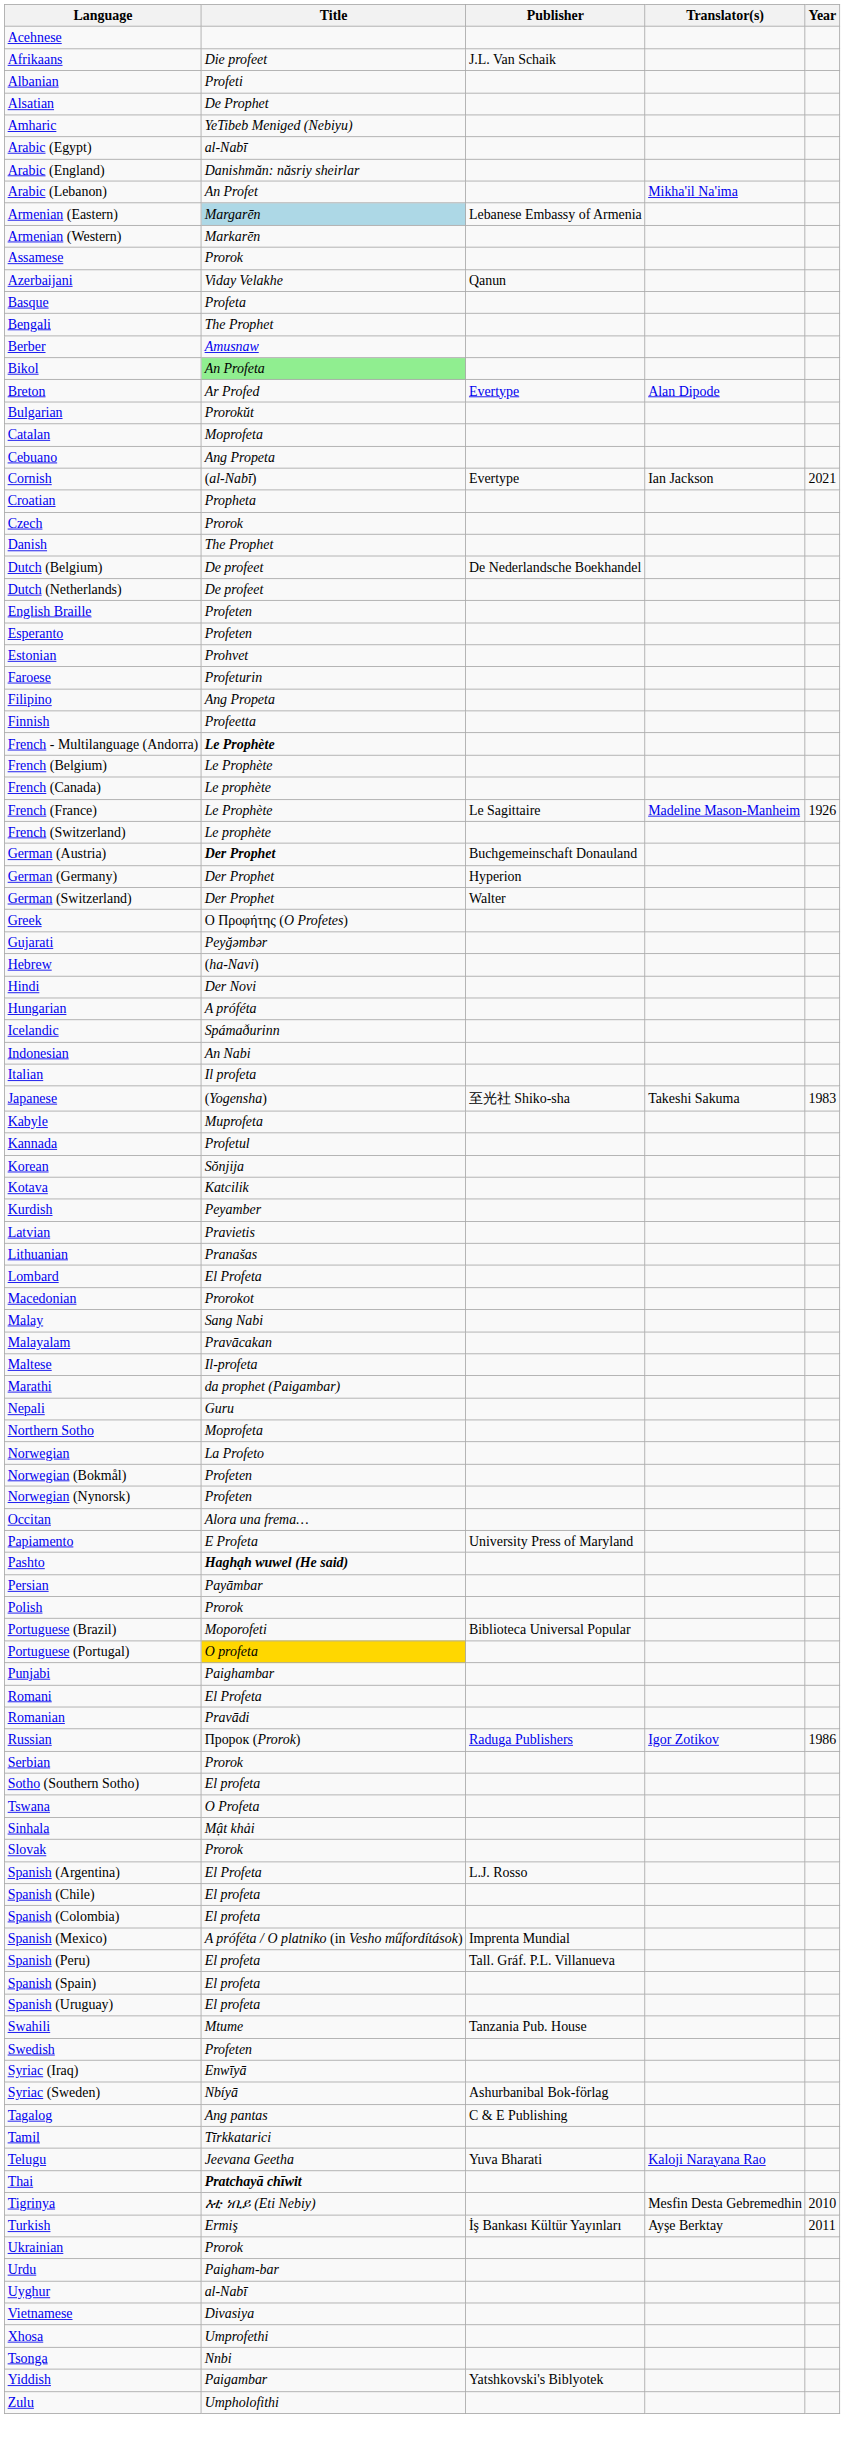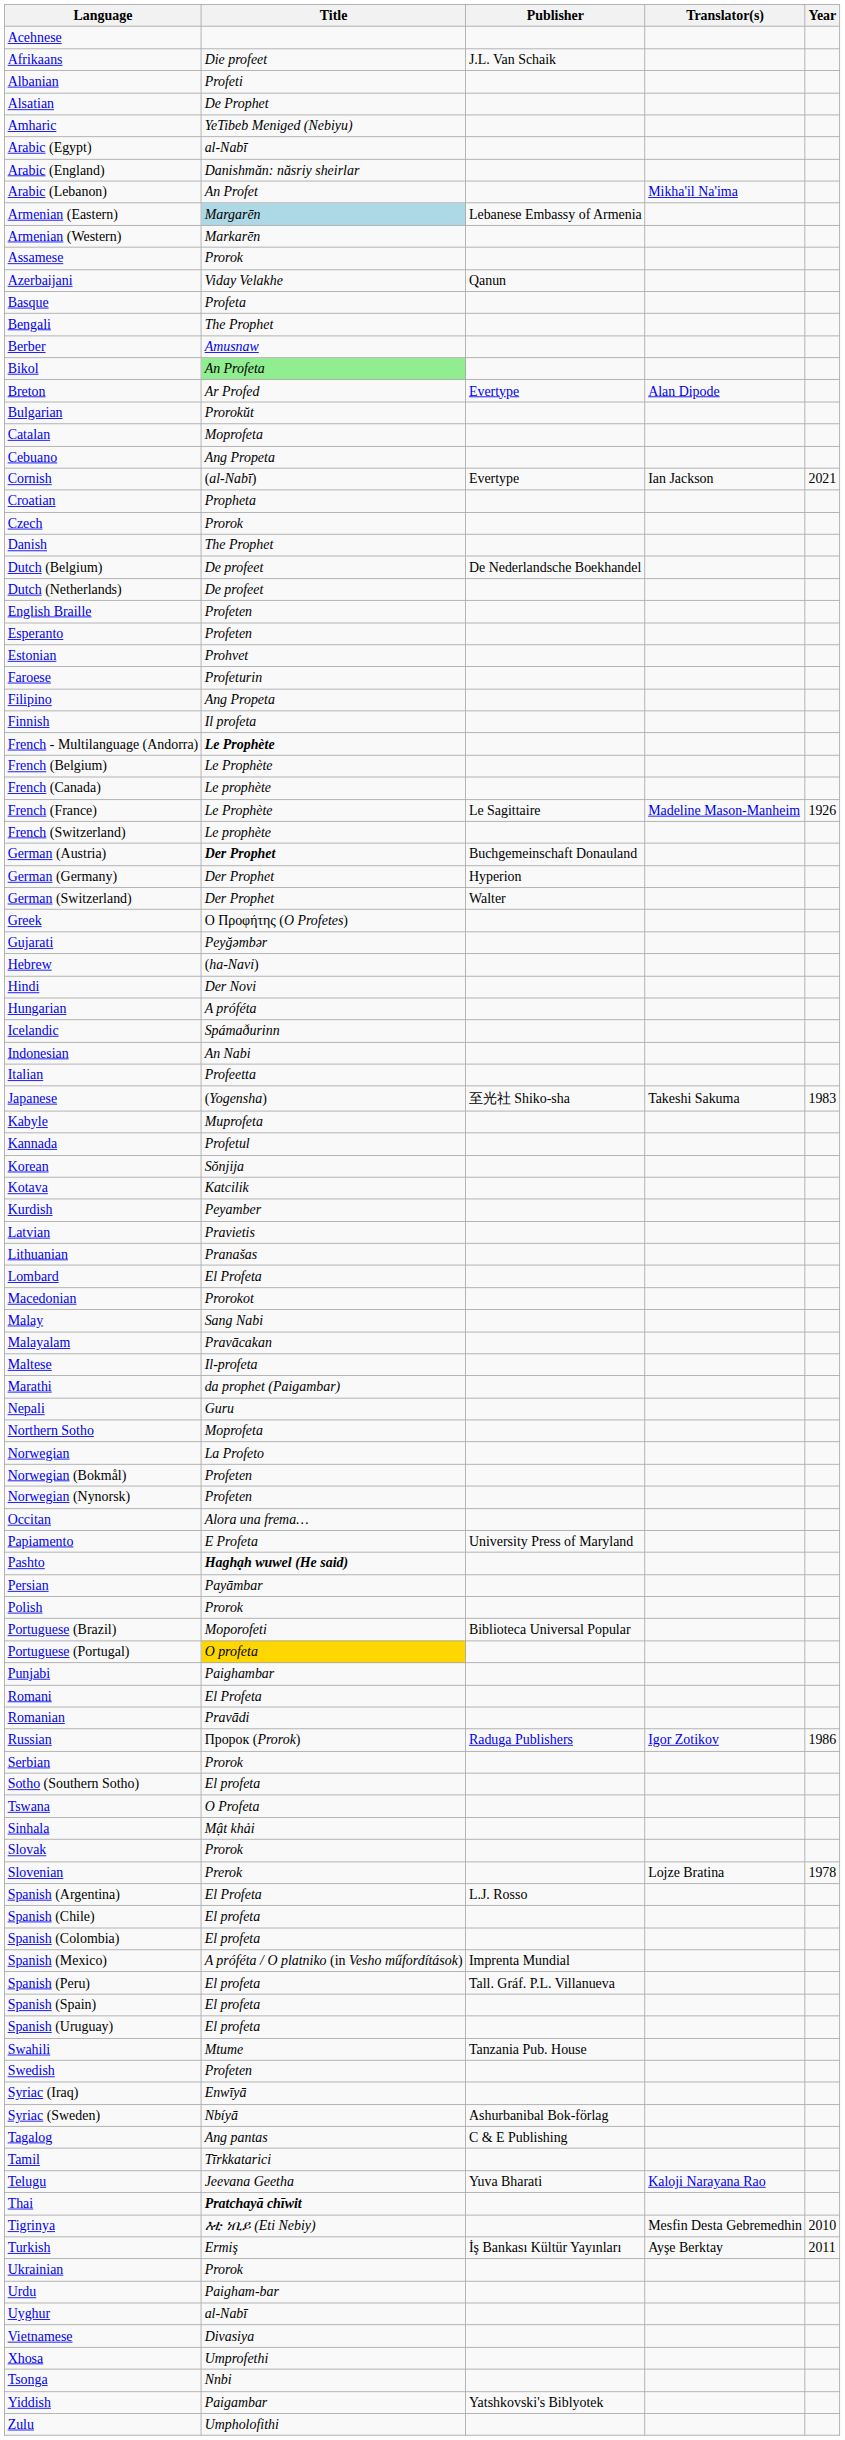 <table class="wikitable sortable">
 <tr>
 <th>Language</th>
 <th>Title</th>
 <th>Publisher</th>
 <th>Translator(s)</th>
 <th>Year</th>
 </tr>
 <tr>
 <td><a href='#'>Acehnese</a></td>
 <td></td>
 <td></td>
 <td></td>
 <td></td>
 </tr>
 <tr>
 <td><a href='#'>Afrikaans</a></td>
 <td><em>Die profeet</em></td>
 <td>J.L. Van Schaik</td>
 <td></td>
 <td></td>
 </tr>
 <tr>
 <td><a href='#'>Albanian</a></td>
 <td><em>Profeti</em></td>
 <td></td>
 <td></td>
 <td></td>
 </tr>
 <tr>
 <td><a href='#'>Alsatian</a></td>
 <td><em>De Prophet</em></td>
 <td></td>
 <td></td>
 <td></td>
 </tr>
 <tr>
 <td><a href='#'>Amharic</a></td>
 <td><em>YeTibeb Meniged (Nebiyu)</em></td>
 <td></td>
 <td></td>
 <td></td>
 </tr>
 <tr>
 <td><a href='#'>Arabic</a> (Egypt)</td>
 <td><em>al-Nabī</em></td>
 <td></td>
 <td></td>
 <td></td>
 </tr>
 <tr>
 <td><a href='#'>Arabic</a> (England)</td>
 <td><em>Danishmăn: năsriy sheirlar</em></td>
 <td></td>
 <td></td>
 <td></td>
 </tr>
 <tr>
 <td><a href='#'>Arabic</a> (Lebanon)</td>
 <td><em>An Profet</em></td>
 <td></td>
 <td><a href='#'>Mikha'il Na'ima</a></td>
 <td></td>
 </tr>
 <tr>
 <td><a href='#'>Armenian</a> (Eastern)</td>
 <td style="background: lightblue;"><em>Margarēn</em></td>
 <td>Lebanese Embassy of Armenia</td>
 <td></td>
 <td></td>
 </tr>
 <tr>
 <td><a href='#'>Armenian</a> (Western)</td>
 <td><em>Markarēn</em></td>
 <td></td>
 <td></td>
 <td></td>
 </tr>
 <tr>
 <td><a href='#'>Assamese</a></td>
 <td><em>Prorok</em></td>
 <td></td>
 <td></td>
 <td></td>
 </tr>
 <tr>
 <td><a href='#'>Azerbaijani</a></td>
 <td><em>Viday Velakhe</em></td>
 <td>Qanun</td>
 <td></td>
 <td></td>
 </tr>
 <tr>
 <td><a href='#'>Basque</a></td>
 <td><em>Profeta</em></td>
 <td></td>
 <td></td>
 <td></td>
 </tr>
 <tr>
 <td><a href='#'>Bengali</a></td>
 <td><em>The Prophet</em></td>
 <td></td>
 <td></td>
 <td></td>
 </tr>
 <tr>
 <td><a href='#'>Berber</a></td>
 <td><em><a href='#'>Amusnaw</a></em></td>
 <td></td>
 <td></td>
 <td></td>
 </tr>
 <tr>
 <td><a href='#'>Bikol</a></td>
 <td style="background: lightgreen;"><em>An Profeta</em></td>
 <td></td>
 <td></td>
 <td></td>
 </tr>
 <tr>
 <td><a href='#'>Breton</a></td>
 <td><em>Ar Profed</em></td>
 <td><a href='#'>Evertype</a></td>
 <td><a href='#'>Alan Dipode</a></td>
 <td></td>
 </tr>
 <tr>
 <td><a href='#'>Bulgarian</a></td>
 <td><em>Prorokŭt</em></td>
 <td></td>
 <td></td>
 <td></td>
 </tr>
 <tr>
 <td><a href='#'>Catalan</a></td>
 <td><em>Moprofeta</em></td>
 <td></td>
 <td></td>
 <td></td>
 </tr>
 <tr>
 <td><a href='#'>Cebuano</a></td>
 <td><em>Ang Propeta</em></td>
 <td></td>
 <td></td>
 <td></td>
 </tr>
 <tr>
 <td><a href='#'>Cornish</a></td>
 <td> (<em>al-Nabī</em>)</td>
 <td>Evertype</td>
 <td>Ian Jackson</td>
 <td>2021</td>
 </tr>
 <tr>
 <td><a href='#'>Croatian</a></td>
 <td><em>Propheta</em></td>
 <td></td>
 <td></td>
 <td></td>
 </tr>
 <tr>
 <td><a href='#'>Czech</a></td>
 <td><em>Prorok</em></td>
 <td></td>
 <td></td>
 <td></td>
 </tr>
 <tr>
 <td><a href='#'>Danish</a></td>
 <td><em>The Prophet</em></td>
 <td></td>
 <td></td>
 <td></td>
 </tr>
 <tr>
 <td><a href='#'>Dutch</a> (Belgium)</td>
 <td><em>De profeet</em></td>
 <td>De Nederlandsche Boekhandel</td>
 <td></td>
 <td></td>
 </tr>
 <tr>
 <td><a href='#'>Dutch</a> (Netherlands)</td>
 <td><em>De profeet</em></td>
 <td></td>
 <td></td>
 <td></td>
 </tr>
 <tr>
 <td><a href='#'>English Braille</a></td>
 <td><em>Profeten</em></td>
 <td></td>
 <td></td>
 <td></td>
 </tr>
 <tr>
 <td><a href='#'>Esperanto</a></td>
 <td><em>Profeten</em></td>
 <td></td>
 <td></td>
 <td></td>
 </tr>
 <tr>
 <td><a href='#'>Estonian</a></td>
 <td><em>Prohvet</em></td>
 <td></td>
 <td></td>
 <td></td>
 </tr>
 <tr>
 <td><a href='#'>Faroese</a></td>
 <td><em>Profeturin</em></td>
 <td></td>
 <td></td>
 <td></td>
 </tr>
 <tr>
 <td><a href='#'>Filipino</a></td>
 <td><em>Ang Propeta</em></td>
 <td></td>
 <td></td>
 <td></td>
 </tr>
 <tr>
 <td><a href='#'>Finnish</a></td>
-<td><em>Profeetta</em></td>
+<td><em>Il profeta</em></td>
 <td></td>
 <td></td>
 <td></td>
 </tr>
 <tr>
 <td><a href='#'>French</a> - Multilanguage (Andorra)</td>
 <td><strong><em>Le Prophète</em></strong></td>
 <td></td>
 <td></td>
 <td></td>
 </tr>
 <tr>
 <td><a href='#'>French</a> (Belgium)</td>
 <td><em>Le Prophète</em></td>
 <td></td>
 <td></td>
 <td></td>
 </tr>
 <tr>
 <td><a href='#'>French</a> (Canada)</td>
 <td><em>Le prophète</em></td>
 <td></td>
 <td></td>
 <td></td>
 </tr>
 <tr>
 <td><a href='#'>French</a> (France)</td>
 <td><em>Le Prophète</em></td>
 <td>Le Sagittaire</td>
 <td><a href='#'>Madeline Mason-Manheim</a></td>
 <td>1926</td>
 </tr>
 <tr>
 <td><a href='#'>French</a> (Switzerland)</td>
 <td><em>Le prophète</em></td>
 <td></td>
 <td></td>
 <td></td>
 </tr>
 <tr>
 <td><a href='#'>German</a> (Austria)</td>
 <td><strong><em>Der Prophet</em></strong></td>
 <td>Buchgemeinschaft Donauland</td>
 <td></td>
 <td></td>
 </tr>
 <tr>
 <td><a href='#'>German</a> (Germany)</td>
 <td><em>Der Prophet</em></td>
 <td>Hyperion</td>
 <td></td>
 <td></td>
 </tr>
 <tr>
 <td><a href='#'>German</a> (Switzerland)</td>
 <td><em>Der Prophet</em></td>
 <td>Walter</td>
 <td></td>
 <td></td>
 </tr>
 <tr>
 <td><a href='#'>Greek</a></td>
 <td>Ο Προφήτης (<em>O Profetes</em>)</td>
 <td></td>
 <td></td>
 <td></td>
 </tr>
 <tr>
 <td><a href='#'>Gujarati</a></td>
 <td><em>Peyğəmbər</em></td>
 <td></td>
 <td></td>
 <td></td>
 </tr>
 <tr>
 <td><a href='#'>Hebrew</a></td>
 <td> (<em>ha-Navi</em>)</td>
 <td></td>
 <td></td>
 <td></td>
 </tr>
 <tr>
 <td><a href='#'>Hindi</a></td>
 <td><em>Der Novi</em></td>
 <td></td>
 <td></td>
 <td></td>
 </tr>
 <tr>
 <td><a href='#'>Hungarian</a></td>
 <td><em>A próféta</em></td>
 <td></td>
 <td></td>
 <td></td>
 </tr>
 <tr>
 <td><a href='#'>Icelandic</a></td>
 <td><em>Spámaðurinn</em></td>
 <td></td>
 <td></td>
 <td></td>
 </tr>
 <tr>
 <td><a href='#'>Indonesian</a></td>
 <td><em>An Nabi</em></td>
 <td></td>
 <td></td>
 <td></td>
 </tr>
 <tr>
 <td><a href='#'>Italian</a></td>
-<td><em>Il profeta</em></td>
+<td><em>Profeetta</em></td>
 <td></td>
 <td></td>
 <td></td>
 </tr>
 <tr>
 <td><a href='#'>Japanese</a></td>
 <td> (<em>Yogensha</em>)</td>
 <td>至光社 Shiko-sha</td>
 <td> Takeshi Sakuma </td>
 <td>1983</td>
 </tr>
 <tr>
 <td><a href='#'>Kabyle</a></td>
 <td><em>Muprofeta</em></td>
 <td></td>
 <td></td>
 <td></td>
 </tr>
 <tr>
 <td><a href='#'>Kannada</a></td>
 <td><em>Profetul</em></td>
 <td></td>
 <td></td>
 <td></td>
 </tr>
 <tr>
 <td><a href='#'>Korean</a></td>
 <td><em>Sŏnjija</em></td>
 <td></td>
 <td></td>
 <td></td>
 </tr>
 <tr>
 <td><a href='#'>Kotava</a></td>
 <td><em>Katcilik</em></td>
 <td></td>
 <td></td>
 <td></td>
 </tr>
 <tr>
 <td><a href='#'>Kurdish</a></td>
 <td><em>Peyamber</em></td>
 <td></td>
 <td></td>
 <td></td>
 </tr>
 <tr>
 <td><a href='#'>Latvian</a></td>
 <td><em>Pravietis</em></td>
 <td></td>
 <td></td>
 <td></td>
 </tr>
 <tr>
 <td><a href='#'>Lithuanian</a></td>
 <td><em>Pranašas</em></td>
 <td></td>
 <td></td>
 <td></td>
 </tr>
 <tr>
 <td><a href='#'>Lombard</a></td>
 <td><em>El Profeta</em></td>
 <td></td>
 <td></td>
 <td></td>
 </tr>
 <tr>
 <td><a href='#'>Macedonian</a></td>
 <td><em>Prorokot</em></td>
 <td></td>
 <td></td>
 </tr>
 <tr>
 <td><a href='#'>Malay</a></td>
 <td><em>Sang Nabi</em></td>
 <td></td>
 <td></td>
 <td></td>
 </tr>
 <tr>
 <td><a href='#'>Malayalam</a></td>
 <td><em>Pravācakan</em></td>
 <td></td>
 <td></td>
 <td></td>
 </tr>
 <tr>
 <td><a href='#'>Maltese</a></td>
 <td><em>Il-profeta</em></td>
 <td></td>
 <td></td>
 <td></td>
 </tr>
 <tr>
 <td><a href='#'>Marathi</a></td>
 <td><em>da prophet (Paigambar)</em></td>
 <td></td>
 <td></td>
 <td></td>
 </tr>
 <tr>
 <td><a href='#'>Nepali</a></td>
 <td><em>Guru</em></td>
 <td></td>
 <td></td>
 <td></td>
 </tr>
 <tr>
 <td><a href='#'>Northern Sotho</a></td>
 <td><em>Moprofeta</em></td>
 <td></td>
 <td></td>
 <td></td>
 </tr>
 <tr>
 <td><a href='#'>Norwegian</a></td>
 <td><em>La Profeto </em></td>
 <td></td>
 <td></td>
 <td></td>
 </tr>
 <tr>
 <td><a href='#'>Norwegian</a> (Bokmål)</td>
 <td><em>Profeten</em></td>
 <td></td>
 <td></td>
 <td></td>
 </tr>
 <tr>
 <td><a href='#'>Norwegian</a> (Nynorsk)</td>
 <td><em>Profeten</em></td>
 <td></td>
 <td></td>
 <td></td>
 </tr>
 <tr>
 <td><a href='#'>Occitan</a></td>
 <td><em>Alora una frema…</em></td>
 <td></td>
 <td></td>
 <td></td>
 </tr>
 <tr>
 <td><a href='#'>Papiamento</a></td>
 <td><em>E Profeta</em></td>
 <td>University Press of Maryland</td>
 <td></td>
 <td></td>
 </tr>
 <tr>
 <td><a href='#'>Pashto</a></td>
 <td><strong><em>Haghạh wuwel (He said)</em></strong></td>
 <td></td>
 <td></td>
 <td></td>
 </tr>
 <tr>
 <td><a href='#'>Persian</a></td>
 <td><em>Payāmbar</em></td>
 <td></td>
 <td></td>
 <td></td>
 </tr>
 <tr>
 <td><a href='#'>Polish</a></td>
 <td><em>Prorok</em></td>
 <td></td>
 <td></td>
 <td></td>
 </tr>
 <tr>
 <td><a href='#'>Portuguese</a> (Brazil)</td>
 <td><em>Moporofeti</em></td>
 <td>Biblioteca Universal Popular</td>
 <td></td>
 <td></td>
 </tr>
 <tr>
 <td><a href='#'>Portuguese</a> (Portugal)</td>
 <td style="background: gold;"><em>O profeta</em></td>
 <td></td>
 <td></td>
 <td></td>
 </tr>
 <tr>
 <td><a href='#'>Punjabi</a></td>
 <td><em>Paighambar</em></td>
 <td></td>
 <td></td>
 <td></td>
 </tr>
 <tr>
 <td><a href='#'>Romani</a></td>
 <td><em>El Profeta</em></td>
 <td></td>
 <td></td>
 <td></td>
 </tr>
 <tr>
 <td><a href='#'>Romanian</a></td>
 <td><em>Pravādi</em></td>
 <td></td>
 <td></td>
 <td></td>
 </tr>
 <tr>
 <td><a href='#'>Russian</a></td>
 <td>Пророк (<em>Prorok</em>)</td>
 <td><a href='#'>Raduga Publishers</a></td>
 <td><a href='#'>Igor Zotikov</a></td>
 <td>1986</td>
 </tr>
 <tr>
 <td><a href='#'>Serbian</a></td>
 <td><em>Prorok</em></td>
 <td></td>
 <td></td>
 <td></td>
 </tr>
 <tr>
 <td><a href='#'>Sotho</a> (Southern Sotho)</td>
 <td><em>El profeta</em></td>
 <td></td>
 <td></td>
 <td></td>
 </tr>
 <tr>
 <td><a href='#'>Tswana</a></td>
 <td><em>O Profeta</em></td>
 <td></td>
 <td></td>
 <td></td>
 </tr>
 <tr>
 <td><a href='#'>Sinhala</a></td>
 <td><em>Mật khải</em></td>
 <td></td>
 <td></td>
 <td></td>
 </tr>
 <tr>
 <td><a href='#'>Slovak</a></td>
 <td><em>Prorok</em></td>
 <td></td>
 <td></td>
 <td></td>
 </tr>
 <tr>
+<td><a href='#'>Slovenian</a></td>
+<td><em>Prerok</em></td>
+<td></td>
+<td>Lojze Bratina</td>
+<td>1978</td>
+</tr>
+<tr>
 <td><a href='#'>Spanish</a> (Argentina)</td>
 <td><em>El Profeta</em></td>
 <td>L.J. Rosso</td>
 <td></td>
 <td></td>
 </tr>
 <tr>
 <td><a href='#'>Spanish</a> (Chile)</td>
 <td><em>El profeta</em></td>
 <td></td>
 <td></td>
 <td></td>
 </tr>
 <tr>
 <td><a href='#'>Spanish</a> (Colombia)</td>
 <td><em>El profeta</em></td>
 <td></td>
 <td></td>
 <td></td>
 </tr>
 <tr>
 <td><a href='#'>Spanish</a> (Mexico)</td>
 <td><em>A próféta / O platniko</em> (in <em>Vesho műfordítások</em>)</td>
 <td>Imprenta Mundial</td>
 <td></td>
 <td></td>
 </tr>
 <tr>
 <td><a href='#'>Spanish</a> (Peru)</td>
 <td><em>El profeta</em></td>
 <td>Tall. Gráf. P.L. Villanueva</td>
 <td></td>
 <td></td>
 </tr>
 <tr>
 <td><a href='#'>Spanish</a> (Spain)</td>
 <td><em>El profeta</em></td>
 <td></td>
 <td></td>
 <td></td>
 </tr>
 <tr>
 <td><a href='#'>Spanish</a> (Uruguay)</td>
 <td><em>El profeta</em></td>
 <td></td>
 <td></td>
 <td></td>
 </tr>
 <tr>
 <td><a href='#'>Swahili</a></td>
 <td><em>Mtume</em></td>
 <td>Tanzania Pub. House</td>
 <td></td>
 <td></td>
 </tr>
 <tr>
 <td><a href='#'>Swedish</a></td>
 <td><em>Profeten</em></td>
 <td></td>
 <td></td>
 <td></td>
 </tr>
 <tr>
 <td><a href='#'>Syriac</a> (Iraq)</td>
 <td><em>Enwīyā</em></td>
 <td></td>
 <td></td>
 <td></td>
 </tr>
 <tr>
 <td><a href='#'>Syriac</a> (Sweden)</td>
 <td><em>Nbíyā</em></td>
 <td>Ashurbanibal Bok-förlag</td>
 <td></td>
 <td></td>
 </tr>
 <tr>
 <td><a href='#'>Tagalog</a></td>
 <td><em>Ang pantas</em></td>
 <td>C & E Publishing</td>
 <td></td>
 <td></td>
 </tr>
 <tr>
 <td><a href='#'>Tamil</a></td>
 <td><em>Tīrkkatarici</em></td>
 <td></td>
 <td></td>
 <td></td>
 </tr>
 <tr>
 <td><a href='#'>Telugu</a></td>
 <td><em>Jeevana Geetha</em></td>
 <td>Yuva Bharati</td>
 <td><a href='#'>Kaloji Narayana Rao</a></td>
 <td></td>
 </tr>
 <tr>
 <td><a href='#'>Thai</a></td>
 <td><strong><em>Pratchayā chīwit</em></strong></td>
 <td></td>
 <td></td>
 <td></td>
 </tr>
 <tr>
 <td><a href='#'>Tigrinya</a></td>
 <td><em>እቲ ነቢይ (Eti Nebiy)</em></td>
 <td></td>
 <td>Mesfin Desta Gebremedhin</td>
 <td>2010</td>
 </tr>
 <tr>
 <td><a href='#'>Turkish</a></td>
 <td><em>Ermiş</em></td>
 <td>İş Bankası Kültür Yayınları</td>
 <td>Ayşe Berktay</td>
 <td>2011</td>
 </tr>
 <tr>
 <td><a href='#'>Ukrainian</a></td>
 <td><em>Prorok</em></td>
 <td></td>
 <td></td>
 <td></td>
 </tr>
 <tr>
 <td><a href='#'>Urdu</a></td>
 <td><em>Paigham-bar</em></td>
 <td></td>
 <td></td>
 <td></td>
 </tr>
 <tr>
 <td><a href='#'>Uyghur</a></td>
 <td><em>al-Nabī</em></td>
 <td></td>
 <td></td>
 <td></td>
 </tr>
 <tr>
 <td><a href='#'>Vietnamese</a></td>
 <td><em>Divasiya</em></td>
 <td></td>
 <td></td>
 <td></td>
 </tr>
 <tr>
 <td><a href='#'>Xhosa</a></td>
 <td><em>Umprofethi</em></td>
 <td></td>
 <td></td>
 <td></td>
 </tr>
 <tr>
 <td><a href='#'>Tsonga</a></td>
 <td><em>Nnbi</em></td>
 <td></td>
 <td></td>
 <td></td>
 </tr>
 <tr>
 <td><a href='#'>Yiddish</a></td>
 <td><em>Paigambar</em></td>
 <td>Yatshkovski's Biblyotek</td>
 <td></td>
 <td></td>
 </tr>
 <tr>
 <td><a href='#'>Zulu</a></td>
 <td><em>Umpholofithi</em></td>
 <td></td>
 <td></td>
 <td></td>
 </tr>
 </table>
